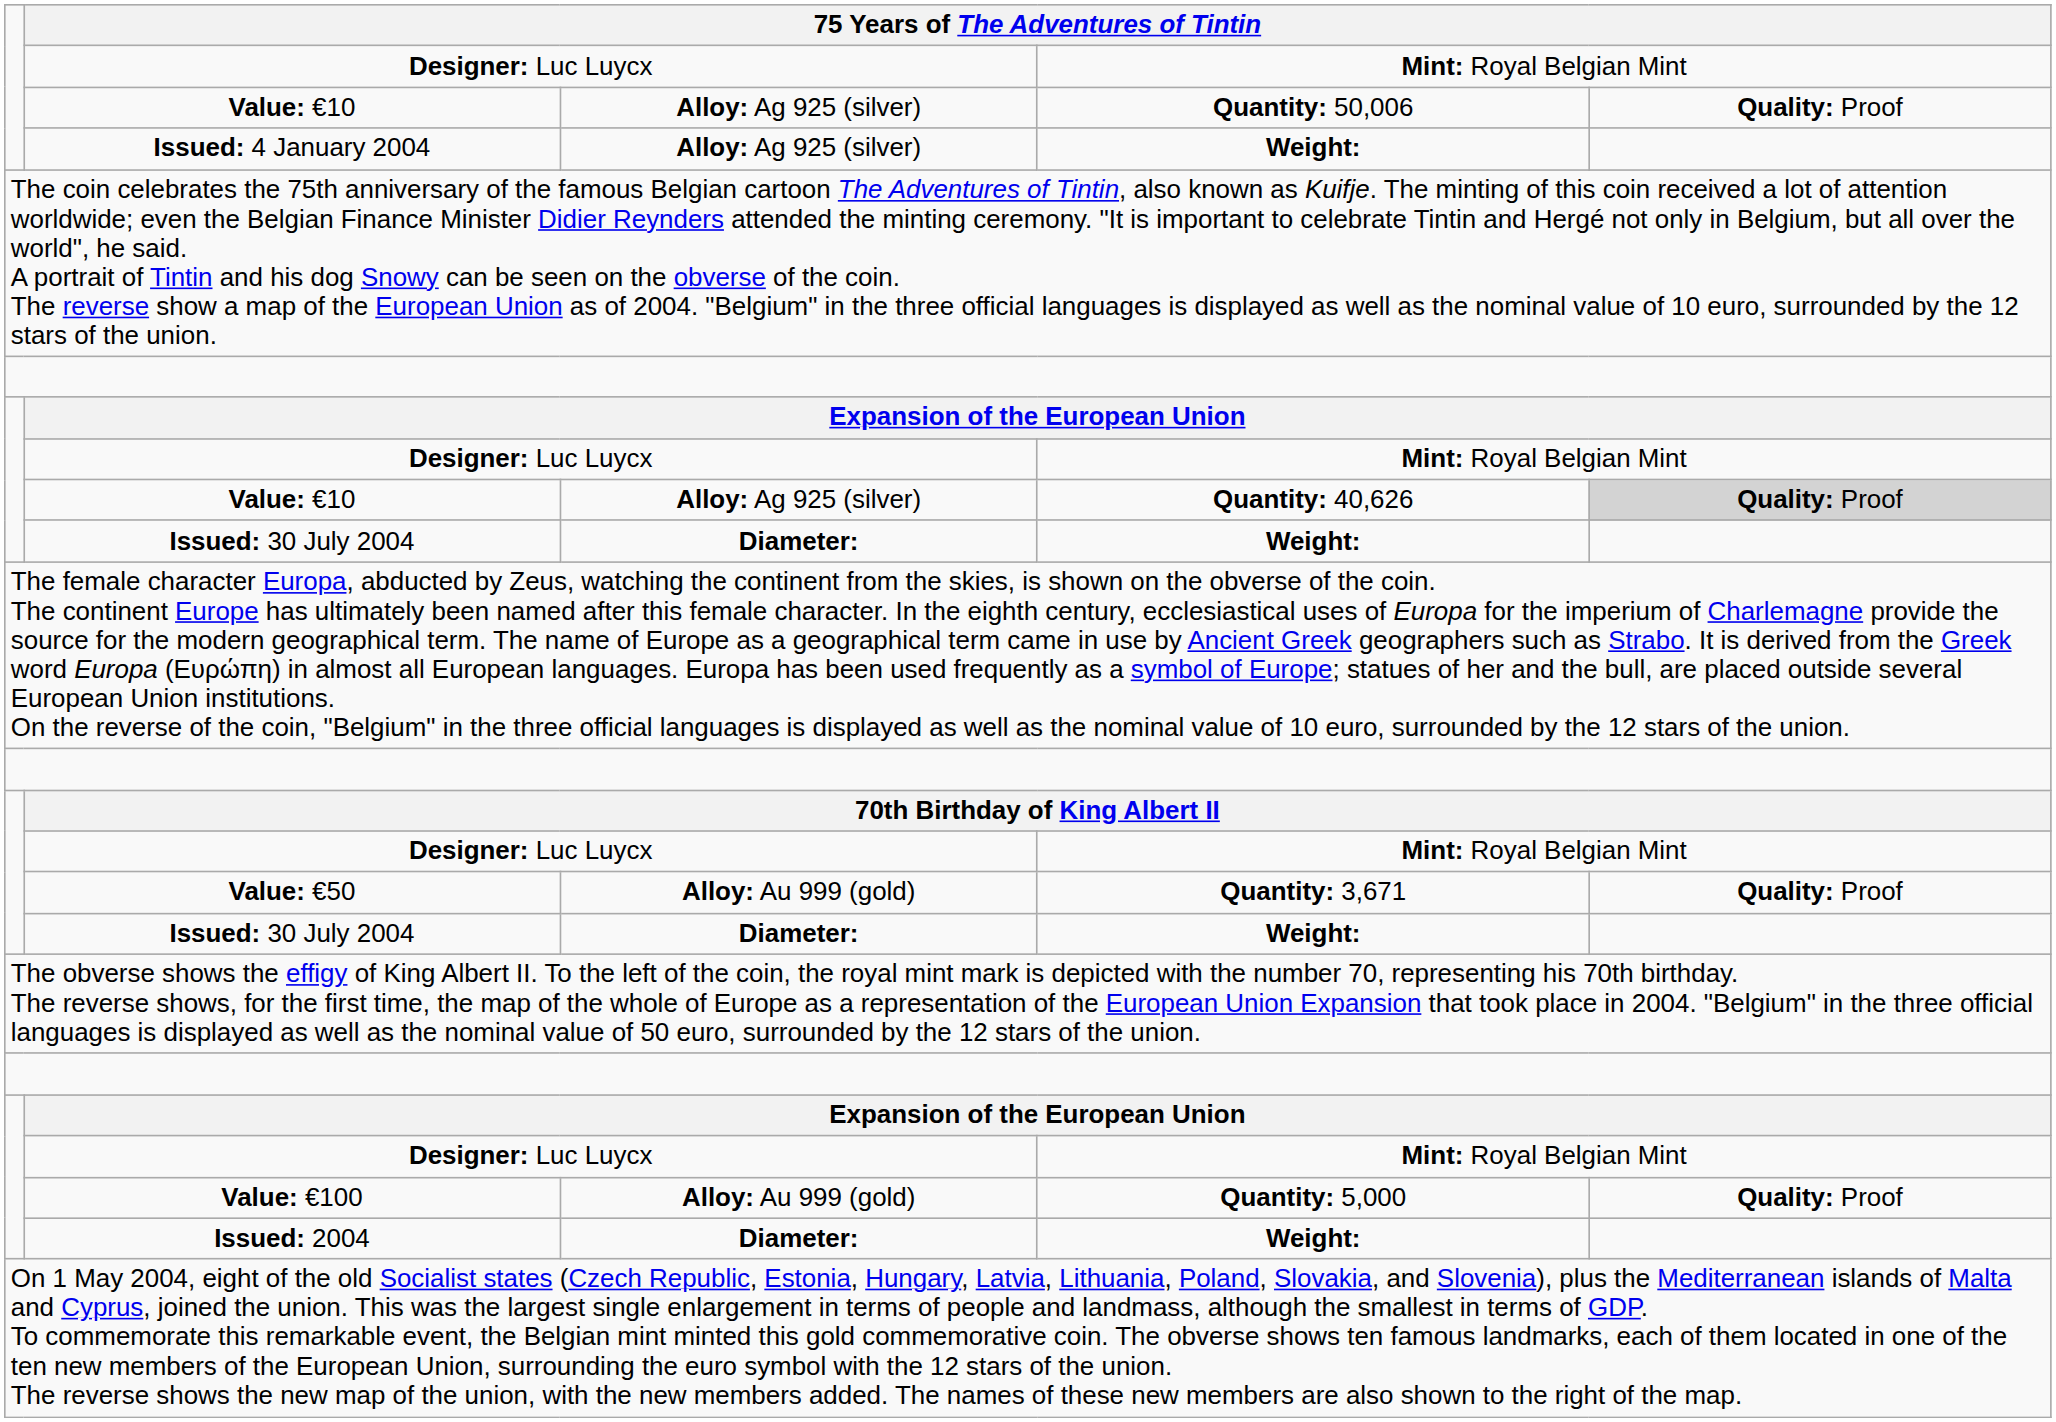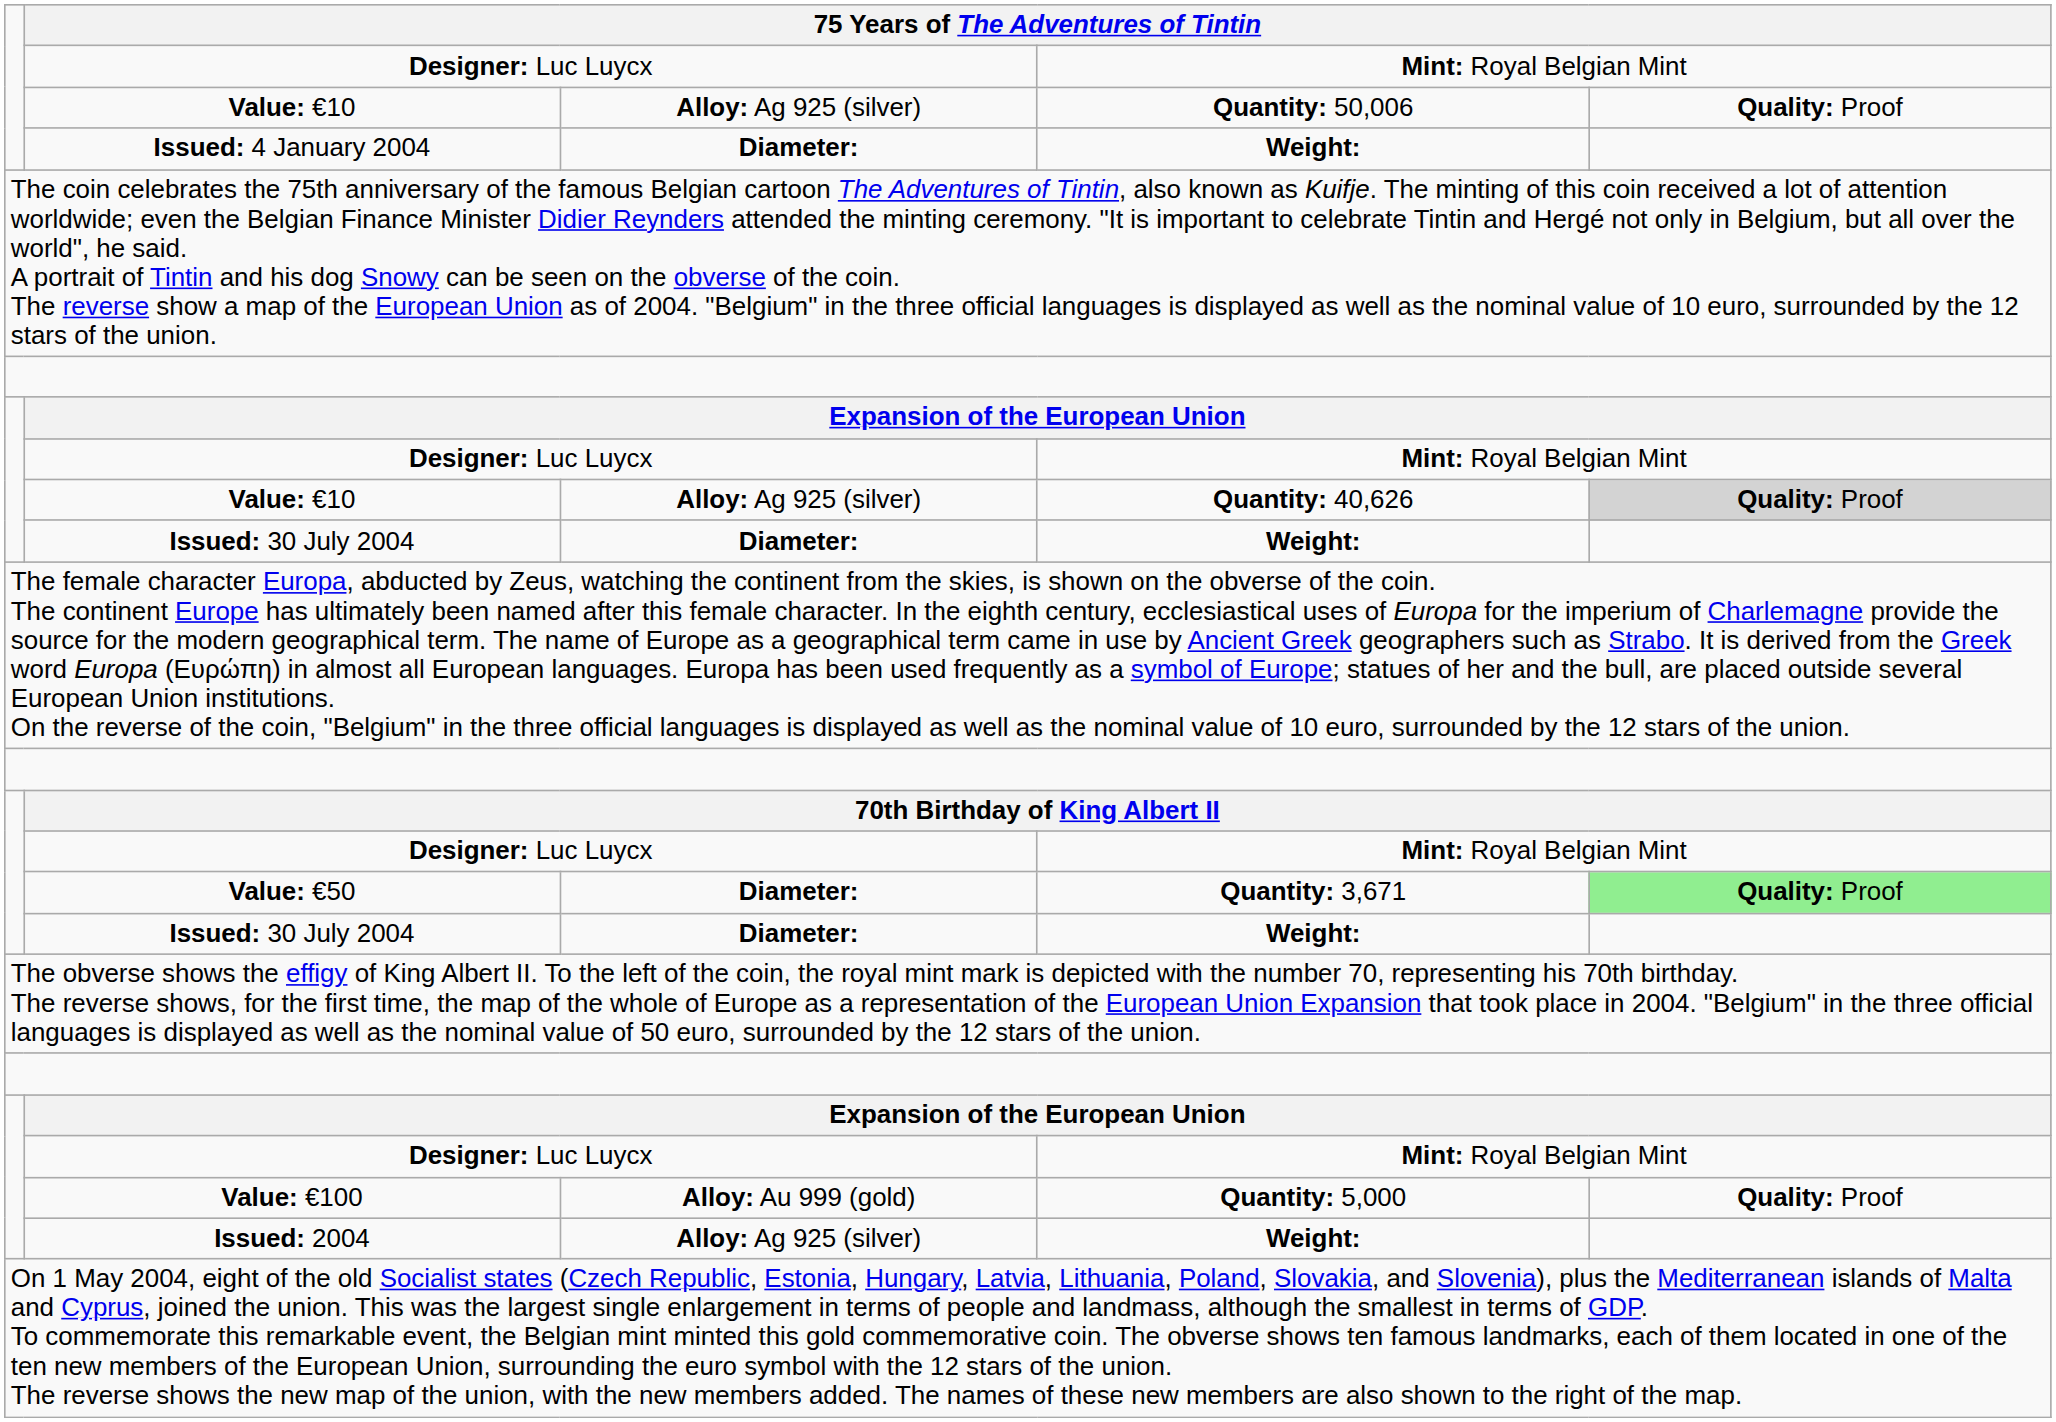 <table class="wikitable" style="width:100%;">
 <tr>
 <td rowspan="4"  style="width:330px; white-space:nowrap;"> </td>
 <th scope=col colspan="4"  style="text-align:center">75 Years of <em><a href='#'>The Adventures of Tintin</a></em></th>
 </tr>
 <tr style="text-align:center;">
 <td colspan="2"  style="width:50%; "><strong>Designer:</strong> Luc Luycx</td>
 <td colspan="2"  style="width:50%; "><strong>Mint:</strong> Royal Belgian Mint</td>
 </tr>
 <tr>
 <td align=center><strong>Value:</strong> €10</td>
 <td align=center><strong>Alloy:</strong> Ag 925 (silver)</td>
 <td align=center><strong>Quantity:</strong> 50,006</td>
 <td align=center><strong>Quality:</strong> Proof</td>
 </tr>
 <tr>
 <td align=center><strong>Issued:</strong> 4 January 2004</td>
-<td align=center><strong>Alloy:</strong> Ag 925 (silver)</td>
+<td align=center><strong>Diameter:</strong> </td>
 <td align=center><strong>Weight:</strong> </td>
 <td align=center></td>
 </tr>
 <tr>
 <td colspan="5" style="text-align:left;">The coin celebrates the 75th anniversary of the famous Belgian cartoon <em><a href='#'>The Adventures of Tintin</a></em>, also known as <em>Kuifje</em>. The minting of this coin received a lot of attention worldwide; even the Belgian Finance Minister <a href='#'>Didier Reynders</a> attended the minting ceremony. "It is important to celebrate Tintin and Hergé not only in Belgium, but all over the world", he said.<br>A portrait of <a href='#'>Tintin</a> and his dog <a href='#'>Snowy</a> can be seen on the <a href='#'>obverse</a> of the coin.<br>The <a href='#'>reverse</a> show a map of the <a href='#'>European Union</a> as of 2004. "Belgium" in the three official languages is displayed as well as the nominal value of 10 euro, surrounded by the 12 stars of the union.</td>
 </tr>
 <tr>
 <td colspan="5" style="text-align:left;"> </td>
 </tr>
 <tr>
 <td rowspan="4"> </td>
 <th scope=col colspan="4"  style="text-align:center"><a href='#'>Expansion of the European Union</a></th>
 </tr>
 <tr style="text-align:center;">
 <td colspan="2"  style="width:50%; "><strong>Designer:</strong> Luc Luycx</td>
 <td colspan="2"  style="width:50%; "><strong>Mint:</strong> Royal Belgian Mint</td>
 </tr>
 <tr>
 <td align=center><strong>Value:</strong> €10</td>
 <td align=center><strong>Alloy:</strong> Ag 925 (silver)</td>
 <td align=center><strong>Quantity:</strong> 40,626</td>
 <td align=center style="background: lightgrey;"><strong>Quality:</strong> Proof</td>
 </tr>
 <tr>
 <td align=center><strong>Issued:</strong> 30 July 2004</td>
 <td align=center><strong>Diameter:</strong> </td>
 <td align=center><strong>Weight:</strong> </td>
 <td align=center></td>
 </tr>
 <tr>
 <td colspan="5" style="text-align:left;">The female character <a href='#'>Europa</a>, abducted by Zeus, watching the continent from the skies, is shown on the obverse of the coin.<br>The continent <a href='#'>Europe</a> has ultimately been named after this female character. In the eighth century, ecclesiastical uses of <em>Europa</em> for the imperium of <a href='#'>Charlemagne</a> provide the source for the modern geographical term. The name of Europe as a geographical term came in use by <a href='#'>Ancient Greek</a> geographers such as <a href='#'>Strabo</a>. It is derived from the <a href='#'>Greek</a> word <em>Europa</em> (Ευρώπη) in almost all European languages. Europa has been used frequently as a <a href='#'>symbol of Europe</a>; statues of her and the bull, are placed outside several European Union institutions.<br>On the reverse of the coin, "Belgium" in the three official languages is displayed as well as the nominal value of 10 euro, surrounded by the 12 stars of the union.</td>
 </tr>
 <tr>
 <td colspan="5" style="text-align:left;"> </td>
 </tr>
 <tr>
 <td rowspan="4"> </td>
 <th scope=col colspan="4"  style="text-align:center">70th Birthday of <a href='#'>King Albert II</a></th>
 </tr>
 <tr style="text-align:center;">
 <td colspan="2"  style="width:50%; "><strong>Designer:</strong> Luc Luycx</td>
 <td colspan="2"  style="width:50%; "><strong>Mint:</strong> Royal Belgian Mint</td>
 </tr>
 <tr>
 <td align=center><strong>Value:</strong> €50</td>
-<td align=center><strong>Alloy:</strong> Au 999 (gold)</td>
+<td align=center><strong>Diameter:</strong> </td>
 <td align=center><strong>Quantity:</strong> 3,671</td>
-<td align=center><strong>Quality:</strong> Proof</td>
+<td align=center style="background: lightgreen;"><strong>Quality:</strong> Proof</td>
 </tr>
 <tr>
 <td align=center><strong>Issued:</strong> 30 July 2004</td>
 <td align=center><strong>Diameter:</strong> </td>
 <td align=center><strong>Weight:</strong> </td>
 <td align=center></td>
 </tr>
 <tr>
 <td colspan="5" style="text-align:left;">The obverse shows the <a href='#'>effigy</a> of King Albert II. To the left of the coin, the royal mint mark is depicted with the number 70, representing his 70th birthday.<br>The reverse shows, for the first time, the map of the whole of Europe as a representation of the <a href='#'>European Union Expansion</a> that took place in 2004. "Belgium" in the three official languages is displayed as well as the nominal value of 50 euro, surrounded by the 12 stars of the union.</td>
 </tr>
 <tr>
 <td colspan="5" style="text-align:left;"> </td>
 </tr>
 <tr>
 <td rowspan="4"> </td>
 <th scope=col colspan="4"  style="text-align:center">Expansion of the European Union</th>
 </tr>
 <tr style="text-align:center;">
 <td colspan="2"  style="width:50%; "><strong>Designer:</strong> Luc Luycx</td>
 <td colspan="2"  style="width:50%; "><strong>Mint:</strong> Royal Belgian Mint</td>
 </tr>
 <tr>
 <td align=center><strong>Value:</strong> €100</td>
 <td align=center><strong>Alloy:</strong> Au 999 (gold)</td>
 <td align=center><strong>Quantity:</strong> 5,000</td>
 <td align=center><strong>Quality:</strong> Proof</td>
 </tr>
 <tr>
 <td align=center><strong>Issued:</strong> 2004</td>
-<td align=center><strong>Diameter:</strong> </td>
+<td align=center><strong>Alloy:</strong> Ag 925 (silver)</td>
 <td align=center><strong>Weight:</strong> </td>
 <td align=center></td>
 </tr>
 <tr>
 <td colspan="5" style="text-align:left;">On 1 May 2004, eight of the old <a href='#'>Socialist states</a> (<a href='#'>Czech Republic</a>, <a href='#'>Estonia</a>, <a href='#'>Hungary</a>, <a href='#'>Latvia</a>, <a href='#'>Lithuania</a>, <a href='#'>Poland</a>, <a href='#'>Slovakia</a>, and <a href='#'>Slovenia</a>), plus the <a href='#'>Mediterranean</a> islands of <a href='#'>Malta</a> and <a href='#'>Cyprus</a>, joined the union. This was the largest single enlargement in terms of people and landmass, although the smallest in terms of <a href='#'>GDP</a>.<br>To commemorate this remarkable event, the Belgian mint minted this gold commemorative coin. The obverse shows ten famous landmarks, each of them located in one of the ten new members of the European Union, surrounding the euro symbol with the 12 stars of the union.<br>The reverse shows the new map of the union, with the new members added. The names of these new members are also shown to the right of the map.</td>
 </tr>
 </table>
